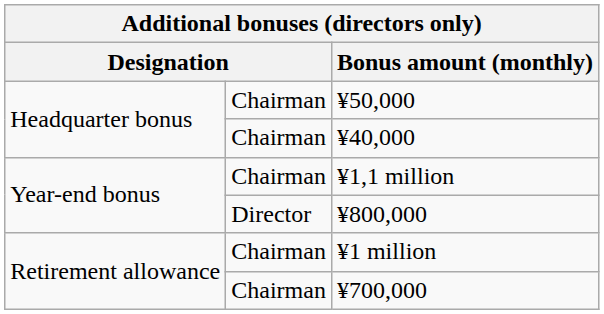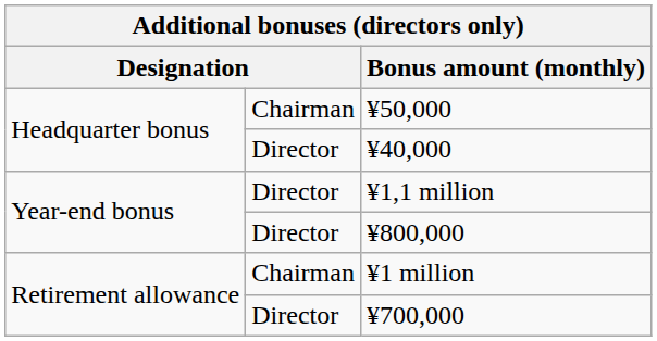 <table class="wikitable">
 <tr>
 <th colspan="3">Additional bonuses (directors only)</th>
 </tr>
 <tr>
 <th colspan="2">Designation</th>
 <th>Bonus amount (monthly)</th>
 </tr>
 <tr>
 <td rowspan="2">Headquarter bonus</td>
 <td>Chairman</td>
 <td>¥50,000</td>
 </tr>
 <tr>
-<td>Chairman</td>
+<td>Director</td>
 <td>¥40,000</td>
 </tr>
 <tr>
 <td rowspan="2">Year-end bonus</td>
-<td>Chairman</td>
+<td>Director</td>
 <td>¥1,1 million</td>
 </tr>
 <tr>
 <td>Director</td>
 <td>¥800,000</td>
 </tr>
 <tr>
 <td rowspan="2">Retirement allowance</td>
 <td>Chairman</td>
 <td>¥1 million</td>
 </tr>
 <tr>
-<td>Chairman</td>
+<td>Director</td>
 <td>¥700,000</td>
 </tr>
 </table>
